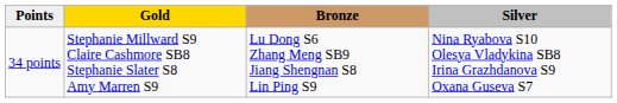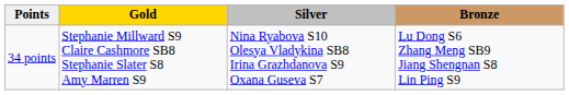 <table class="wikitable" style="text-align:left">
 <tr align="center">
 <td bgcolor=efefef><strong>Points</strong></td>
 <td width=200 bgcolor=gold><strong>Gold</strong></td>
+<td width=200 bgcolor=silver><strong>Silver</strong></td>
 <td width=200 bgcolor=CC9966><strong>Bronze</strong></td>
-<td width=200 bgcolor=silver><strong>Silver</strong></td>
 </tr>
 <tr>
 <td><a href='#'>34 points</a></td>
 <td><a href='#'>Stephanie Millward</a> S9<br><a href='#'>Claire Cashmore</a> SB8<br><a href='#'>Stephanie Slater</a> S8<br><a href='#'>Amy Marren</a> S9<br></td>
+<td><a href='#'>Nina Ryabova</a> S10<br><a href='#'>Olesya Vladykina</a> SB8<br><a href='#'>Irina Grazhdanova</a> S9<br><a href='#'>Oxana Guseva</a> S7<br></td>
 <td><a href='#'>Lu Dong</a> S6<br><a href='#'>Zhang Meng</a> SB9<br><a href='#'>Jiang Shengnan</a> S8<br><a href='#'>Lin Ping</a> S9<br></td>
-<td><a href='#'>Nina Ryabova</a> S10<br><a href='#'>Olesya Vladykina</a> SB8<br><a href='#'>Irina Grazhdanova</a> S9<br><a href='#'>Oxana Guseva</a> S7<br></td>
 </tr>
 </table>
